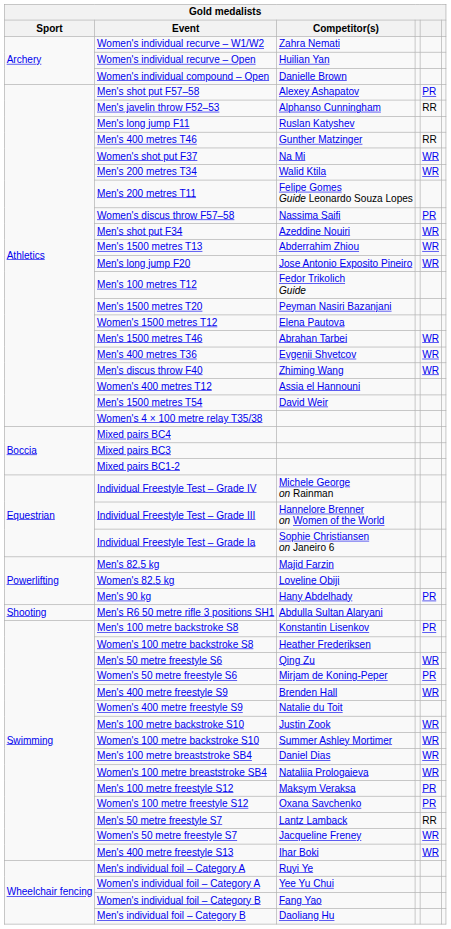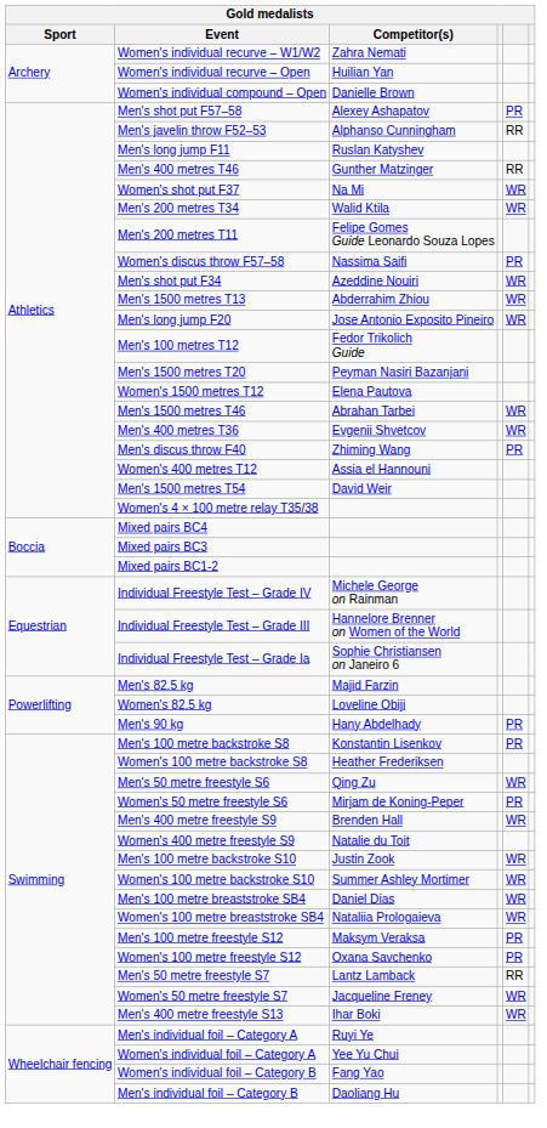 <table class="wikitable">
 <tr>
 <th colspan="6">Gold medalists</th>
 </tr>
 <tr>
 <th>Sport</th>
 <th>Event</th>
 <th>Competitor(s)</th>
 <th></th>
 <th></th>
 <th></th>
 </tr>
 <tr>
 <td rowspan=3><a href='#'>Archery</a></td>
 <td><a href='#'>Women's individual recurve – W1/W2</a></td>
 <td><a href='#'>Zahra Nemati</a></td>
 <td></td>
 <td></td>
 <td></td>
 </tr>
 <tr>
 <td><a href='#'>Women's individual recurve – Open</a></td>
 <td><a href='#'>Huilian Yan</a></td>
 <td></td>
 <td></td>
 <td></td>
 </tr>
 <tr>
 <td><a href='#'>Women's individual compound – Open</a></td>
 <td><a href='#'>Danielle Brown</a></td>
 <td></td>
 <td></td>
 <td></td>
 </tr>
 <tr>
 <td rowspan=20><a href='#'>Athletics</a></td>
 <td><a href='#'>Men's shot put F57–58</a></td>
 <td><a href='#'>Alexey Ashapatov</a></td>
 <td></td>
 <td><a href='#'>PR</a></td>
 <td></td>
 </tr>
 <tr>
 <td><a href='#'>Men's javelin throw F52–53</a></td>
 <td><a href='#'>Alphanso Cunningham</a></td>
 <td></td>
 <td>RR</td>
 </tr>
 <tr>
 <td><a href='#'>Men's long jump F11</a></td>
 <td><a href='#'>Ruslan Katyshev</a></td>
 <td></td>
 <td></td>
 <td></td>
 </tr>
 <tr>
 <td><a href='#'>Men's 400 metres T46</a></td>
 <td><a href='#'>Gunther Matzinger</a></td>
 <td></td>
 <td>RR</td>
 <td></td>
 </tr>
 <tr>
 <td><a href='#'>Women's shot put F37</a></td>
 <td><a href='#'>Na Mi</a></td>
 <td></td>
 <td><a href='#'>WR</a></td>
 <td></td>
 </tr>
 <tr>
 <td><a href='#'>Men's 200 metres T34</a></td>
 <td><a href='#'>Walid Ktila</a></td>
 <td></td>
 <td><a href='#'>WR</a></td>
 <td></td>
 </tr>
 <tr>
 <td><a href='#'>Men's 200 metres T11</a></td>
 <td><a href='#'>Felipe Gomes</a><br><em>Guide</em> Leonardo Souza Lopes</td>
 <td></td>
 <td></td>
 <td></td>
 </tr>
 <tr>
 <td><a href='#'>Women's discus throw F57–58</a></td>
 <td><a href='#'>Nassima Saifi</a></td>
 <td></td>
 <td><a href='#'>PR</a></td>
 <td></td>
 </tr>
 <tr>
 <td><a href='#'>Men's shot put F34</a></td>
 <td><a href='#'>Azeddine Nouiri</a></td>
 <td></td>
 <td><a href='#'>WR</a></td>
 <td></td>
 </tr>
 <tr>
 <td><a href='#'>Men's 1500 metres T13</a></td>
 <td><a href='#'>Abderrahim Zhiou</a></td>
 <td></td>
 <td><a href='#'>WR</a></td>
 <td></td>
 </tr>
 <tr>
 <td><a href='#'>Men's long jump F20</a></td>
 <td><a href='#'>Jose Antonio Exposito Pineiro</a></td>
 <td></td>
 <td><a href='#'>WR</a></td>
 <td></td>
 </tr>
 <tr>
 <td><a href='#'>Men's 100 metres T12</a></td>
 <td><a href='#'>Fedor Trikolich</a><br><em>Guide</em></td>
 <td></td>
 <td></td>
 <td></td>
 </tr>
 <tr>
 <td><a href='#'>Men's 1500 metres T20</a></td>
 <td><a href='#'>Peyman Nasiri Bazanjani</a></td>
 <td></td>
 <td></td>
 <td></td>
 </tr>
 <tr>
 <td><a href='#'>Women's 1500 metres T12</a></td>
 <td><a href='#'>Elena Pautova</a></td>
 <td></td>
 <td></td>
 <td></td>
 </tr>
 <tr>
 <td><a href='#'>Men's 1500 metres T46</a></td>
 <td><a href='#'>Abrahan Tarbei</a></td>
 <td></td>
 <td><a href='#'>WR</a></td>
 <td></td>
 </tr>
 <tr>
 <td><a href='#'>Men's 400 metres T36</a></td>
 <td><a href='#'>Evgenii Shvetcov</a></td>
 <td></td>
 <td><a href='#'>WR</a></td>
 <td></td>
 </tr>
 <tr>
 <td><a href='#'>Men's discus throw F40</a></td>
 <td><a href='#'>Zhiming Wang</a></td>
 <td></td>
-<td><a href='#'>WR</a></td>
+<td><a href='#'>PR</a></td>
 <td></td>
 </tr>
 <tr>
 <td><a href='#'>Women's 400 metres T12</a></td>
 <td><a href='#'>Assia el Hannouni</a></td>
 <td></td>
 <td></td>
 <td></td>
 </tr>
 <tr>
 <td><a href='#'>Men's 1500 metres T54</a></td>
 <td><a href='#'>David Weir</a></td>
 <td></td>
 <td></td>
 <td></td>
 </tr>
 <tr>
 <td><a href='#'>Women's 4 × 100 metre relay T35/38</a></td>
 <td></td>
 <td></td>
 <td></td>
 <td></td>
 </tr>
 <tr>
 <td rowspan=3><a href='#'>Boccia</a></td>
 <td><a href='#'>Mixed pairs BC4</a></td>
 <td></td>
 <td></td>
 <td></td>
 <td></td>
 </tr>
 <tr>
 <td><a href='#'>Mixed pairs BC3</a></td>
 <td></td>
 <td></td>
 <td></td>
 <td></td>
 </tr>
 <tr>
 <td><a href='#'>Mixed pairs BC1-2</a></td>
 <td></td>
 <td></td>
 <td></td>
 <td></td>
 </tr>
 <tr>
 <td rowspan=3><a href='#'>Equestrian</a></td>
 <td><a href='#'>Individual Freestyle Test – Grade IV</a></td>
 <td><a href='#'>Michele George</a><br><em>on</em> Rainman</td>
 <td></td>
 <td></td>
 <td></td>
 </tr>
 <tr>
 <td><a href='#'>Individual Freestyle Test – Grade III</a></td>
 <td><a href='#'>Hannelore Brenner</a><br><em>on</em> <a href='#'>Women of the World</a></td>
 <td></td>
 <td></td>
 <td></td>
 </tr>
 <tr>
 <td><a href='#'>Individual Freestyle Test – Grade Ia</a></td>
 <td><a href='#'>Sophie Christiansen</a><br><em>on</em> Janeiro 6</td>
 <td></td>
 <td></td>
 <td></td>
 </tr>
 <tr>
 <td rowspan=3><a href='#'>Powerlifting</a></td>
 <td><a href='#'>Men's 82.5 kg</a></td>
 <td><a href='#'>Majid Farzin</a></td>
 <td></td>
 <td></td>
 <td></td>
 </tr>
 <tr>
 <td><a href='#'>Women's 82.5 kg</a></td>
 <td><a href='#'>Loveline Obiji</a></td>
 <td></td>
 <td></td>
 <td></td>
 </tr>
 <tr>
 <td><a href='#'>Men's 90 kg</a></td>
 <td><a href='#'>Hany Abdelhady</a></td>
 <td></td>
 <td><a href='#'>PR</a></td>
-<td></td>
-</tr>
-<tr>
-<td><a href='#'>Shooting</a></td>
-<td><a href='#'>Men's R6 50 metre rifle 3 positions SH1</a></td>
-<td><a href='#'>Abdulla Sultan Alaryani</a></td>
-<td></td>
-<td></td>
 <td></td>
 </tr>
 <tr>
 <td rowspan=15><a href='#'>Swimming</a></td>
 <td><a href='#'>Men's 100 metre backstroke S8</a></td>
 <td><a href='#'>Konstantin Lisenkov</a></td>
 <td></td>
 <td><a href='#'>PR</a></td>
 <td></td>
 </tr>
 <tr>
 <td><a href='#'>Women's 100 metre backstroke S8</a></td>
 <td><a href='#'>Heather Frederiksen</a></td>
 <td></td>
 <td></td>
 <td></td>
 </tr>
 <tr>
 <td><a href='#'>Men's 50 metre freestyle S6</a></td>
 <td><a href='#'>Qing Zu</a></td>
 <td></td>
 <td><a href='#'>WR</a></td>
 <td></td>
 </tr>
 <tr>
 <td><a href='#'>Women's 50 metre freestyle S6</a></td>
 <td><a href='#'>Mirjam de Koning-Peper</a></td>
 <td></td>
 <td><a href='#'>PR</a></td>
 <td></td>
 </tr>
 <tr>
 <td><a href='#'>Men's 400 metre freestyle S9</a></td>
 <td><a href='#'>Brenden Hall</a></td>
 <td></td>
 <td><a href='#'>WR</a></td>
 <td></td>
 </tr>
 <tr>
 <td><a href='#'>Women's 400 metre freestyle S9</a></td>
 <td><a href='#'>Natalie du Toit</a></td>
 <td></td>
 <td></td>
 <td></td>
 </tr>
 <tr>
 <td><a href='#'>Men's 100 metre backstroke S10</a></td>
 <td><a href='#'>Justin Zook</a></td>
 <td></td>
 <td><a href='#'>WR</a></td>
 <td></td>
 </tr>
 <tr>
 <td><a href='#'>Women's 100 metre backstroke S10</a></td>
 <td><a href='#'>Summer Ashley Mortimer</a></td>
 <td></td>
 <td><a href='#'>WR</a></td>
 <td></td>
 </tr>
 <tr>
 <td><a href='#'>Men's 100 metre breaststroke SB4</a></td>
 <td><a href='#'>Daniel Dias</a></td>
 <td></td>
 <td><a href='#'>WR</a></td>
 <td></td>
 </tr>
 <tr>
 <td><a href='#'>Women's 100 metre breaststroke SB4</a></td>
 <td><a href='#'>Nataliia Prologaieva</a></td>
 <td></td>
 <td><a href='#'>WR</a></td>
 <td></td>
 </tr>
 <tr>
 <td><a href='#'>Men's 100 metre freestyle S12</a></td>
 <td><a href='#'>Maksym Veraksa</a></td>
 <td></td>
 <td><a href='#'>PR</a></td>
 <td></td>
 </tr>
 <tr>
 <td><a href='#'>Women's 100 metre freestyle S12</a></td>
 <td><a href='#'>Oxana Savchenko</a></td>
 <td></td>
 <td><a href='#'>PR</a></td>
 <td></td>
 </tr>
 <tr>
 <td><a href='#'>Men's 50 metre freestyle S7</a></td>
 <td><a href='#'>Lantz Lamback</a></td>
 <td></td>
 <td>RR</td>
 <td></td>
 </tr>
 <tr>
 <td><a href='#'>Women's 50 metre freestyle S7</a></td>
 <td><a href='#'>Jacqueline Freney</a></td>
 <td></td>
 <td><a href='#'>WR</a></td>
 <td></td>
 </tr>
 <tr>
 <td><a href='#'>Men's 400 metre freestyle S13</a></td>
 <td><a href='#'>Ihar Boki</a></td>
 <td></td>
 <td><a href='#'>WR</a></td>
 <td></td>
 </tr>
 <tr>
 <td rowspan=4><a href='#'>Wheelchair fencing</a></td>
 <td><a href='#'>Men's individual foil – Category A</a></td>
 <td><a href='#'>Ruyi Ye</a></td>
 <td></td>
 <td></td>
 <td></td>
 </tr>
 <tr>
 <td><a href='#'>Women's individual foil – Category A</a></td>
 <td><a href='#'>Yee Yu Chui</a></td>
 <td></td>
 <td></td>
 <td></td>
 </tr>
 <tr>
 <td><a href='#'>Women's individual foil – Category B</a></td>
 <td><a href='#'>Fang Yao</a></td>
 <td></td>
 <td></td>
 <td></td>
 </tr>
 <tr>
 <td><a href='#'>Men's individual foil – Category B</a></td>
 <td><a href='#'>Daoliang Hu</a></td>
 <td></td>
 <td></td>
 <td></td>
 </tr>
 </table>
